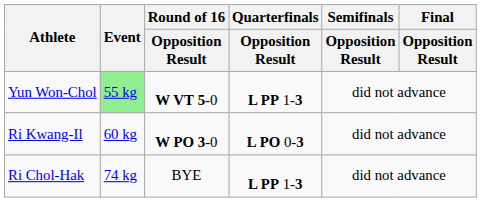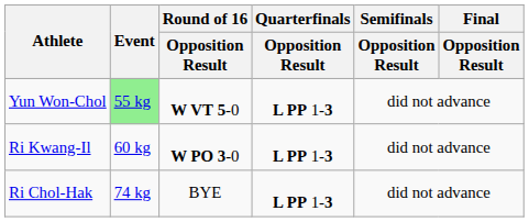 <table class="wikitable" border="1" style="font-size:90%">
 <tr>
 <th rowspan=2>Athlete</th>
 <th rowspan=2>Event</th>
 <th>Round of 16</th>
 <th>Quarterfinals</th>
 <th>Semifinals</th>
 <th>Final</th>
 </tr>
 <tr>
 <th>Opposition<br>Result</th>
 <th>Opposition<br>Result</th>
 <th>Opposition<br>Result</th>
 <th>Opposition<br>Result</th>
 </tr>
 <tr>
 <td><a href='#'>Yun Won-Chol</a></td>
 <td style="background: lightgreen;"><a href='#'>55 kg</a></td>
 <td align=center><br><strong>W VT</strong> <strong>5</strong>-0</td>
 <td align=center><br><strong>L PP</strong> 1-<strong>3</strong></td>
 <td align=center colspan="7">did not advance</td>
 </tr>
 <tr>
 <td><a href='#'>Ri Kwang-Il</a></td>
 <td><a href='#'>60 kg</a></td>
 <td align=center><br><strong>W PO</strong> <strong>3</strong>-0</td>
-<td align=center><br><strong>L PO</strong> 0-<strong>3</strong></td>
+<td align=center><br><strong>L PP</strong> 1-<strong>3</strong></td>
 <td align=center colspan="7">did not advance</td>
 </tr>
 <tr>
 <td><a href='#'>Ri Chol-Hak</a></td>
 <td><a href='#'>74 kg</a></td>
 <td align=center>BYE</td>
 <td align=center><br><strong>L PP</strong> 1-<strong>3</strong></td>
 <td align=center colspan="7">did not advance</td>
 </tr>
 </table>
